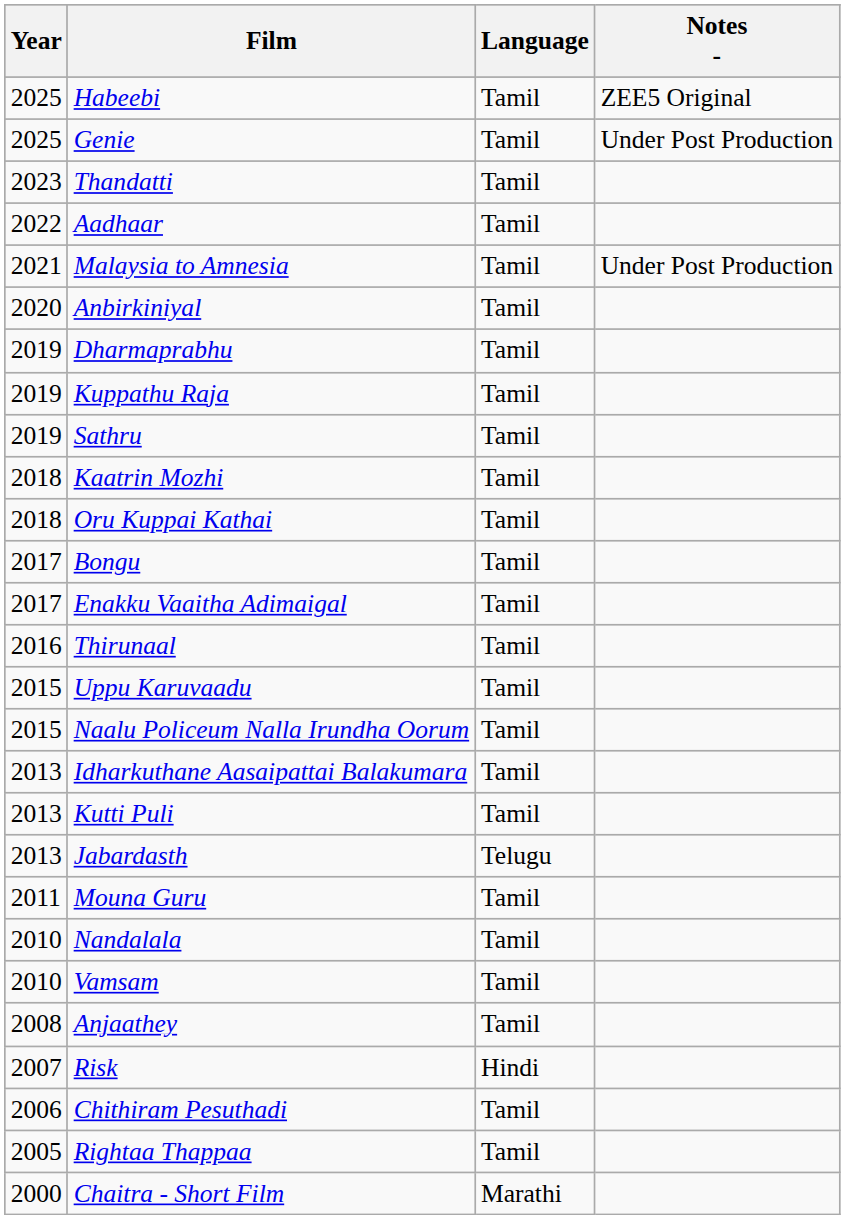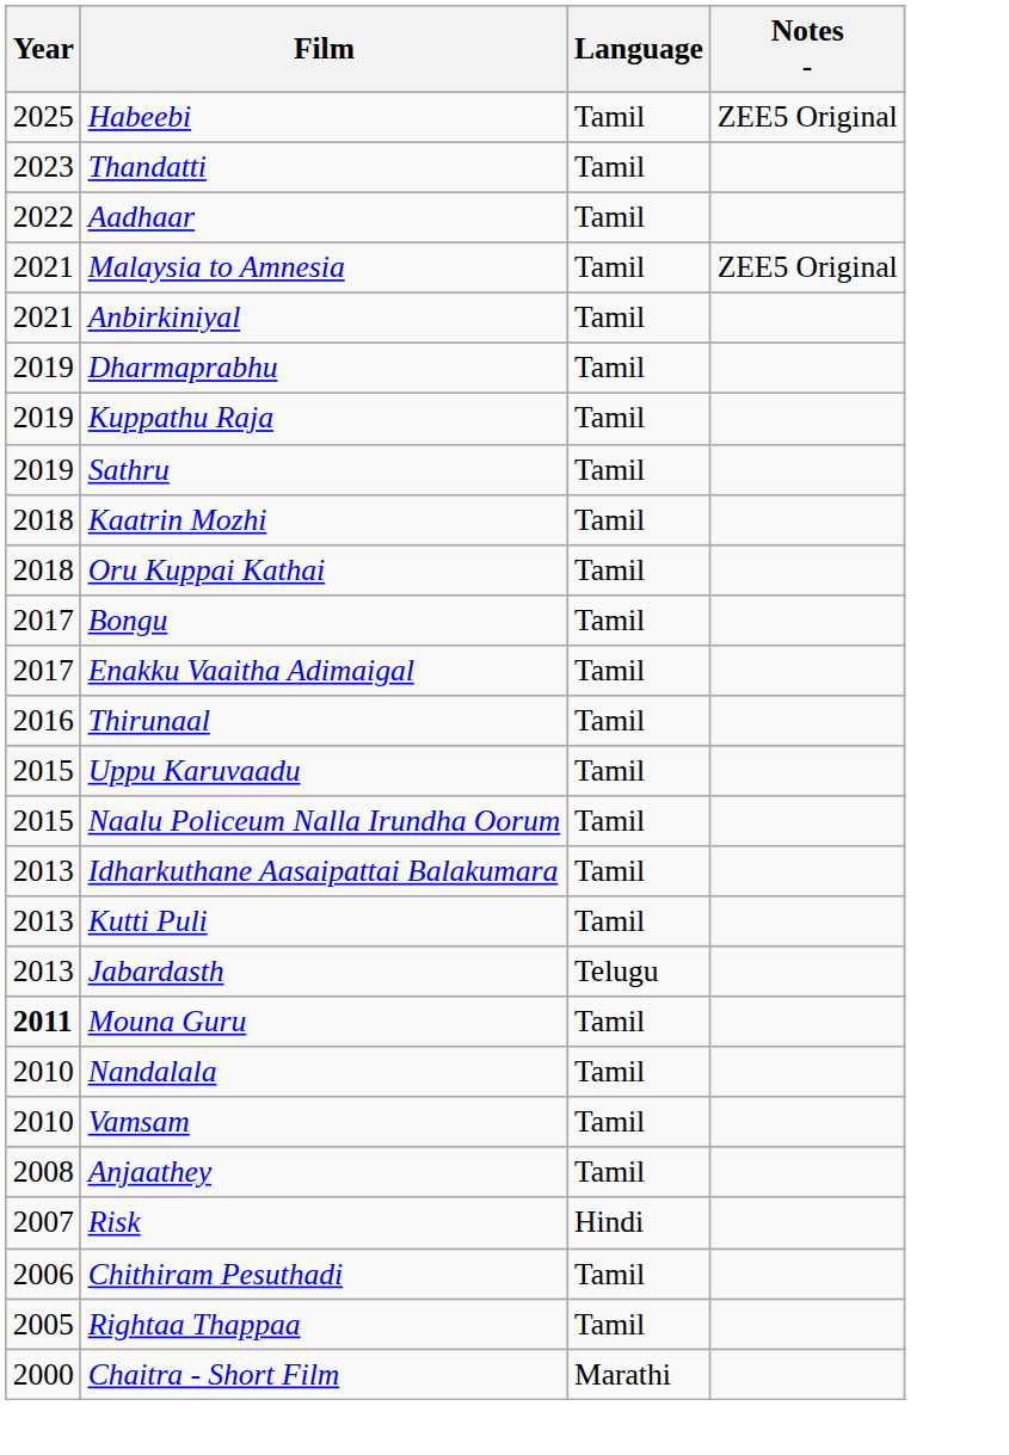 <table class="wikitable" style="font-size: 95%;">
 <tr>
 <th>Year</th>
 <th>Film</th>
 <th>Language</th>
 <th>Notes<br>-</th>
 </tr>
 <tr>
 <td>2025</td>
 <td><em><a href='#'>Habeebi</a></em></td>
 <td>Tamil</td>
 <td>ZEE5 Original</td>
-</tr>
-<tr>
-<td>2025</td>
-<td><em><a href='#'>Genie</a></em></td>
-<td>Tamil</td>
-<td>Under Post Production</td>
 </tr>
 <tr>
 <td>2023</td>
 <td><em><a href='#'>Thandatti</a></em></td>
 <td>Tamil</td>
 <td></td>
 </tr>
 <tr>
 <td>2022</td>
 <td><em><a href='#'>Aadhaar</a></em></td>
 <td>Tamil</td>
 <td></td>
 </tr>
 <tr>
 <td>2021</td>
 <td><em><a href='#'>Malaysia to Amnesia</a></em></td>
 <td>Tamil</td>
-<td>Under Post Production</td>
+<td>ZEE5 Original</td>
 </tr>
 <tr>
-<td>2020</td>
+<td>2021</td>
 <td><em><a href='#'>Anbirkiniyal</a></em></td>
 <td>Tamil</td>
 <td></td>
 </tr>
 <tr>
 <td>2019</td>
 <td><em><a href='#'>Dharmaprabhu</a></em></td>
 <td>Tamil</td>
 <td></td>
 </tr>
 <tr>
 <td>2019</td>
 <td><em><a href='#'>Kuppathu Raja</a></em></td>
 <td>Tamil</td>
 <td></td>
 </tr>
 <tr>
 <td>2019</td>
 <td><em><a href='#'>Sathru</a></em></td>
 <td>Tamil</td>
 <td></td>
 </tr>
 <tr>
 <td>2018</td>
 <td><em><a href='#'>Kaatrin Mozhi</a></em></td>
 <td>Tamil</td>
 <td></td>
 </tr>
 <tr>
 <td>2018</td>
 <td><em><a href='#'>Oru Kuppai Kathai</a></em></td>
 <td>Tamil</td>
 <td></td>
 </tr>
 <tr>
 <td>2017</td>
 <td><em><a href='#'>Bongu</a></em></td>
 <td>Tamil</td>
 <td></td>
 </tr>
 <tr>
 <td>2017</td>
 <td><em><a href='#'>Enakku Vaaitha Adimaigal</a></em></td>
 <td>Tamil</td>
 <td></td>
 </tr>
 <tr>
 <td>2016</td>
 <td><em><a href='#'>Thirunaal</a></em></td>
 <td>Tamil</td>
 <td></td>
 </tr>
 <tr>
 <td>2015</td>
 <td><em><a href='#'>Uppu Karuvaadu</a></em></td>
 <td>Tamil</td>
 <td></td>
 </tr>
 <tr>
 <td>2015</td>
 <td><em><a href='#'>Naalu Policeum Nalla Irundha Oorum</a></em></td>
 <td>Tamil</td>
 <td></td>
 </tr>
 <tr>
 <td>2013</td>
 <td><em><a href='#'>Idharkuthane Aasaipattai Balakumara</a></em></td>
 <td>Tamil</td>
 <td></td>
 </tr>
 <tr>
 <td>2013</td>
 <td><em><a href='#'>Kutti Puli</a></em></td>
 <td>Tamil</td>
 <td></td>
 </tr>
 <tr>
 <td>2013</td>
 <td><em><a href='#'>Jabardasth</a></em></td>
 <td>Telugu</td>
 <td></td>
 </tr>
 <tr>
-<td>2011</td>
+<td><strong>2011</strong></td>
 <td><em><a href='#'>Mouna Guru</a></em></td>
 <td>Tamil</td>
 <td></td>
 </tr>
 <tr>
 <td>2010</td>
 <td><em><a href='#'>Nandalala</a></em></td>
 <td>Tamil</td>
 <td></td>
 </tr>
 <tr>
 <td>2010</td>
 <td><em><a href='#'>Vamsam</a></em></td>
 <td>Tamil</td>
 <td></td>
 </tr>
 <tr>
 <td>2008</td>
 <td><em><a href='#'>Anjaathey</a></em></td>
 <td>Tamil</td>
 <td></td>
 </tr>
 <tr>
 <td>2007</td>
 <td><em><a href='#'>Risk</a></em></td>
 <td>Hindi</td>
 <td></td>
 </tr>
 <tr>
 <td>2006</td>
 <td><em><a href='#'>Chithiram Pesuthadi</a></em></td>
 <td>Tamil</td>
 <td></td>
 </tr>
 <tr>
 <td>2005</td>
 <td><em><a href='#'>Rightaa Thappaa</a></em></td>
 <td>Tamil</td>
 <td></td>
 </tr>
 <tr>
 <td>2000</td>
 <td><em><a href='#'>Chaitra - Short Film</a></em></td>
 <td>Marathi</td>
 </tr>
 </table>
